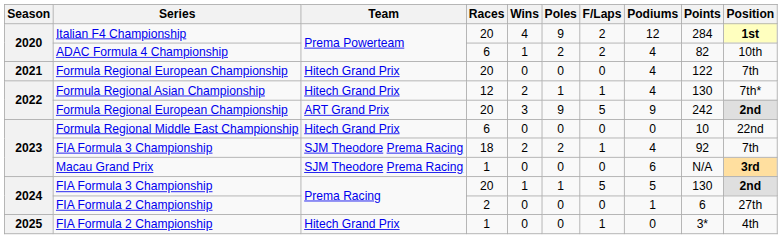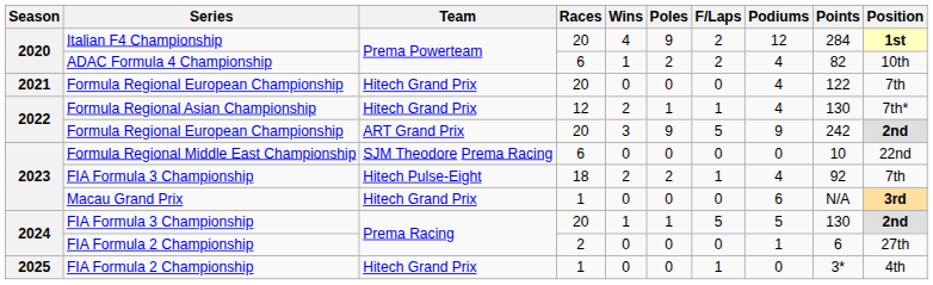 <table class="wikitable" style="font-size: 90%; text-align:center;">
 <tr>
 <th scope="col">Season</th>
 <th scope="col">Series</th>
 <th scope="col">Team</th>
 <th scope="col">Races</th>
 <th scope="col">Wins</th>
 <th scope="col">Poles</th>
 <th scope="col">F/Laps</th>
 <th scope="col">Podiums</th>
 <th scope="col">Points</th>
 <th scope="col">Position</th>
 </tr>
 <tr>
 <th scope="row" rowspan="2">2020</th>
 <td style="text-align:left;"><a href='#'>Italian F4 Championship</a></td>
 <td style="text-align:left;" rowspan="2"><a href='#'>Prema Powerteam</a></td>
 <td>20</td>
 <td>4</td>
 <td>9</td>
 <td>2</td>
 <td>12</td>
 <td>284</td>
 <td style="background:#FFFFBF;"><strong>1st</strong></td>
 </tr>
 <tr>
 <td style="text-align:left;"><a href='#'>ADAC Formula 4 Championship</a></td>
 <td>6</td>
 <td>1</td>
 <td>2</td>
 <td>2</td>
 <td>4</td>
 <td>82</td>
 <td>10th</td>
 </tr>
 <tr>
 <th scope="row">2021</th>
 <td style="text-align:left;"><a href='#'>Formula Regional European Championship</a></td>
 <td style="text-align:left;"><a href='#'>Hitech Grand Prix</a></td>
 <td>20</td>
 <td>0</td>
 <td>0</td>
 <td>0</td>
 <td>4</td>
 <td>122</td>
 <td>7th</td>
 </tr>
 <tr>
 <th scope="row" rowspan="2">2022</th>
 <td style="text-align:left;"><a href='#'>Formula Regional Asian Championship</a></td>
 <td style="text-align:left;"><a href='#'>Hitech Grand Prix</a></td>
 <td>12</td>
 <td>2</td>
 <td>1</td>
 <td>1</td>
 <td>4</td>
 <td>130</td>
 <td>7th*</td>
 </tr>
 <tr>
 <td style="text-align:left;"><a href='#'>Formula Regional European Championship</a></td>
 <td style="text-align:left;"><a href='#'>ART Grand Prix</a></td>
 <td>20</td>
 <td>3</td>
 <td>9</td>
 <td>5</td>
 <td>9</td>
 <td>242</td>
 <td style="background:#DFDFDF;"><strong>2nd</strong></td>
 </tr>
 <tr>
 <th scope="row" rowspan="3">2023</th>
 <td style="text-align:left;"><a href='#'>Formula Regional Middle East Championship</a></td>
-<td style="text-align:left;"><a href='#'>Hitech Grand Prix</a></td>
+<td style="text-align:left;"><a href='#'>SJM Theodore</a> <a href='#'>Prema Racing</a></td>
 <td>6</td>
 <td>0</td>
 <td>0</td>
 <td>0</td>
 <td>0</td>
 <td>10</td>
 <td>22nd</td>
 </tr>
 <tr>
 <td style="text-align:left;"><a href='#'>FIA Formula 3 Championship</a></td>
-<td style="text-align:left;"><a href='#'>SJM Theodore</a> <a href='#'>Prema Racing</a></td>
+<td style="text-align:left;"><a href='#'>Hitech Pulse-Eight</a></td>
 <td>18</td>
 <td>2</td>
 <td>2</td>
 <td>1</td>
 <td>4</td>
 <td>92</td>
 <td>7th</td>
 </tr>
 <tr>
 <td style="text-align:left;"><a href='#'>Macau Grand Prix</a></td>
-<td style="text-align:left;"><a href='#'>SJM Theodore</a> <a href='#'>Prema Racing</a></td>
+<td style="text-align:left;"><a href='#'>Hitech Grand Prix</a></td>
 <td>1</td>
 <td>0</td>
 <td>0</td>
 <td>0</td>
 <td>6</td>
 <td>N/A</td>
 <td style="background:#FFDF9F;"><strong>3rd</strong></td>
 </tr>
 <tr>
 <th scope="row" rowspan="2">2024</th>
 <td style="text-align:left;"><a href='#'>FIA Formula 3 Championship</a></td>
 <td style="text-align:left;" rowspan="2"><a href='#'>Prema Racing</a></td>
 <td>20</td>
 <td>1</td>
 <td>1</td>
 <td>5</td>
 <td>5</td>
 <td>130</td>
 <td style="background:#DFDFDF;"><strong>2nd</strong></td>
 </tr>
 <tr>
 <td style="text-align:left;"><a href='#'>FIA Formula 2 Championship</a></td>
 <td>2</td>
 <td>0</td>
 <td>0</td>
 <td>0</td>
 <td>1</td>
 <td>6</td>
 <td>27th</td>
 </tr>
 <tr>
 <th>2025</th>
 <td style="text-align:left;"><a href='#'>FIA Formula 2 Championship</a></td>
 <td style="text-align:left;"><a href='#'>Hitech Grand Prix</a></td>
 <td>1</td>
 <td>0</td>
 <td>0</td>
 <td>1</td>
 <td>0</td>
 <td>3*</td>
 <td>4th</td>
 </tr>
 </table>
